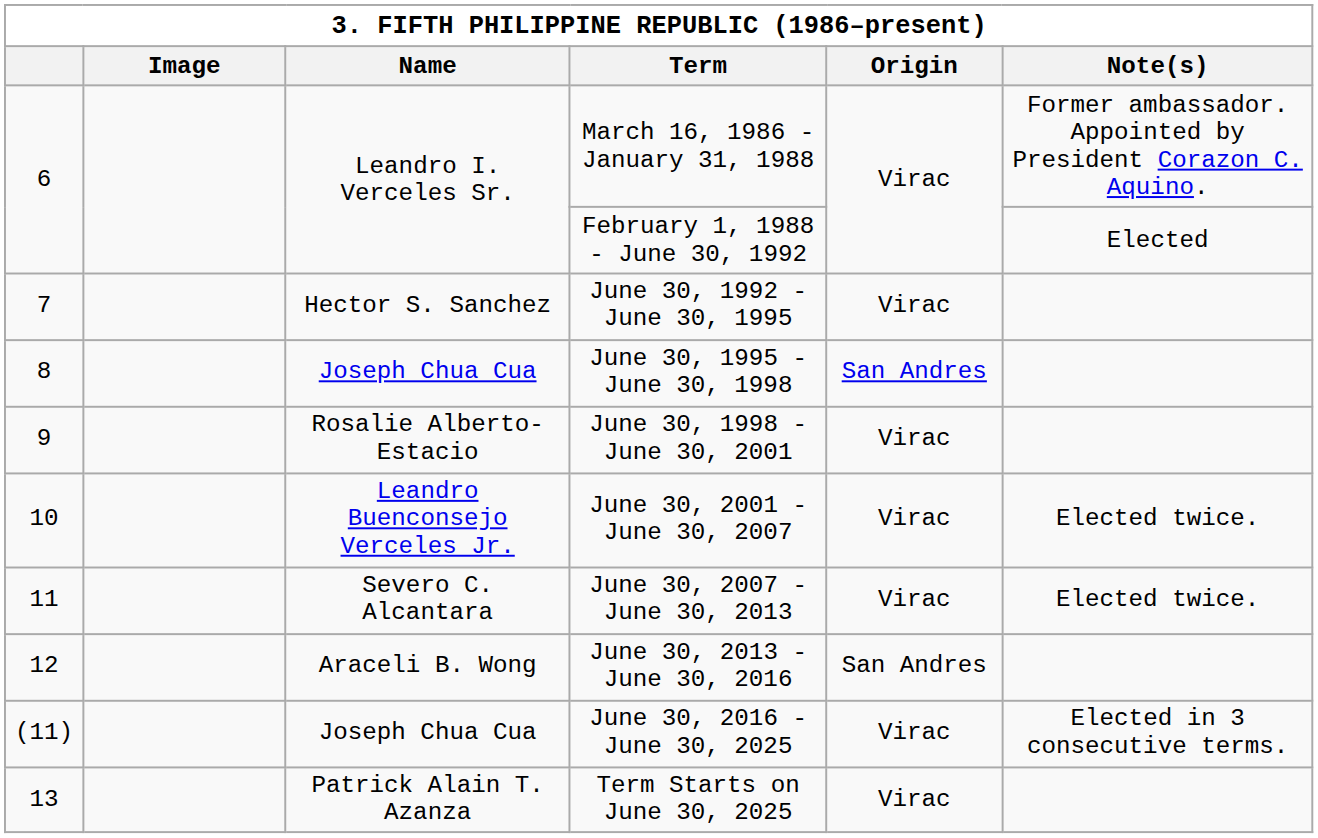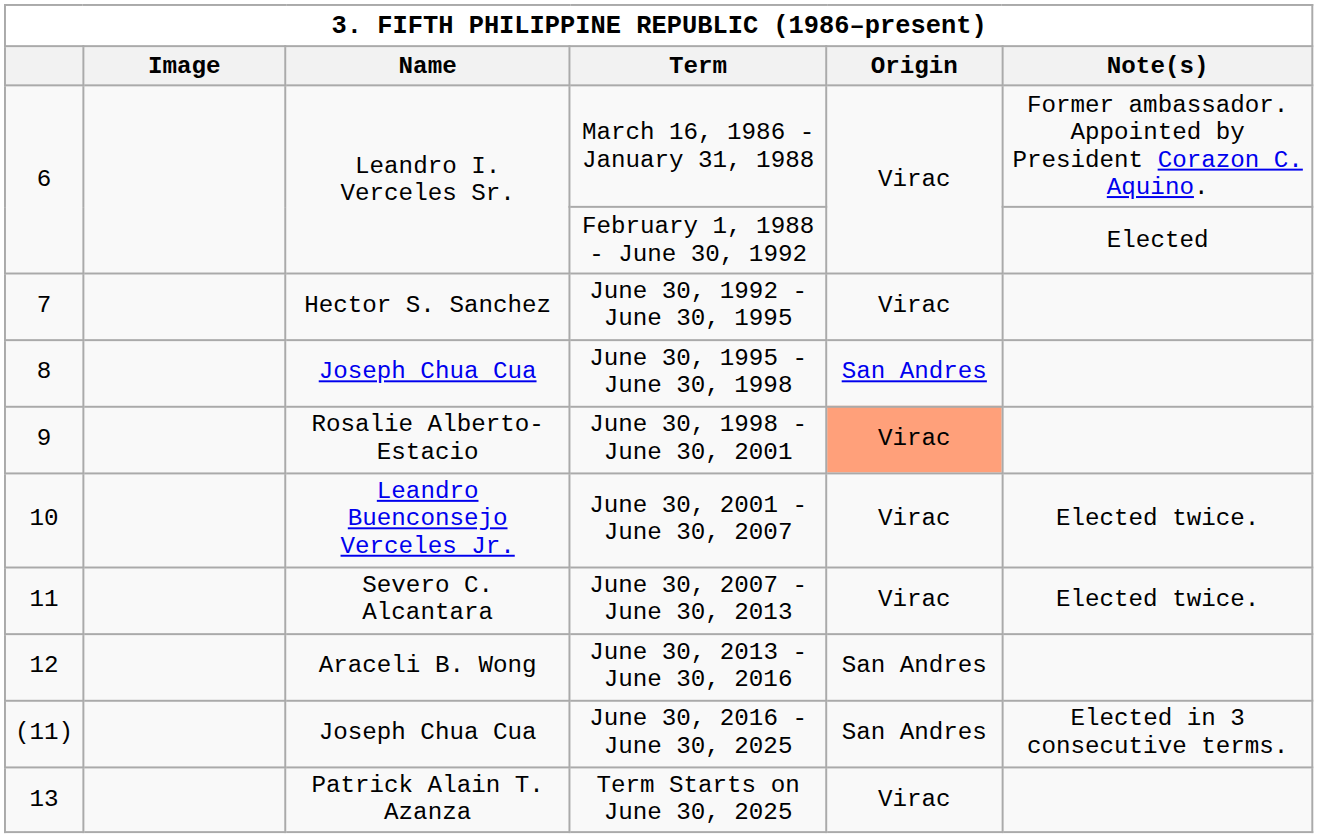 <table class="wikitable" style="vertical-align:top;text-align:center;font-size:95%;">
 <tr>
 <th style="background-color:white;font-size:105%;width:51em;" colspan=6>3. FIFTH PHILIPPINE REPUBLIC (1986–present)</th>
 </tr>
 <tr>
 <th style="width: 1em;text-align:center"></th>
 <th style="width: 7em;text-align:center">Image</th>
 <th style="width: 10em;text-align:center">Name</th>
 <th style="width: 9em;text-align:center">Term</th>
 <th style="width: 6em;text-align:center">Origin</th>
 <th style="width: 11em;text-align:center">Note(s)</th>
 </tr>
 <tr>
 <td rowspan=2>6</td>
 <td rowspan=2></td>
 <td rowspan=2>Leandro I. Verceles Sr.</td>
 <td>March 16, 1986 - January 31, 1988</td>
 <td rowspan=2>Virac</td>
 <td>Former ambassador. Appointed by President <a href='#'>Corazon C. Aquino</a>.</td>
 </tr>
 <tr>
 <td>February 1, 1988 - June 30, 1992</td>
 <td>Elected</td>
 </tr>
 <tr>
 <td>7</td>
 <td></td>
 <td>Hector S. Sanchez</td>
 <td>June 30, 1992 - June 30, 1995</td>
 <td>Virac</td>
 <td></td>
 </tr>
 <tr>
 <td>8</td>
 <td></td>
 <td><a href='#'>Joseph Chua Cua</a></td>
 <td>June 30, 1995 - June 30, 1998</td>
 <td><a href='#'>San Andres</a></td>
 <td></td>
 </tr>
 <tr>
 <td>9</td>
 <td></td>
 <td>Rosalie Alberto-Estacio</td>
 <td>June 30, 1998 - June 30, 2001</td>
-<td>Virac</td>
+<td style="background: lightsalmon;">Virac</td>
 <td></td>
 </tr>
 <tr>
 <td>10</td>
 <td></td>
 <td><a href='#'>Leandro Buenconsejo Verceles Jr.</a></td>
 <td>June 30, 2001 - June 30, 2007</td>
 <td>Virac</td>
 <td>Elected twice.</td>
 </tr>
 <tr>
 <td>11</td>
 <td></td>
 <td>Severo C. Alcantara</td>
 <td>June 30, 2007 - June 30, 2013</td>
 <td>Virac</td>
 <td>Elected twice.</td>
 </tr>
 <tr>
 <td>12</td>
 <td></td>
 <td>Araceli B. Wong</td>
 <td>June 30, 2013 - June 30, 2016</td>
 <td>San Andres</td>
 <td></td>
 </tr>
 <tr>
 <td>(11)</td>
 <td></td>
 <td>Joseph Chua Cua</td>
 <td>June 30, 2016 - June 30, 2025</td>
-<td>Virac</td>
+<td>San Andres</td>
 <td>Elected in 3 consecutive terms.</td>
 </tr>
 <tr>
 <td>13</td>
 <td></td>
 <td>Patrick Alain T. Azanza</td>
 <td>Term Starts on June 30, 2025</td>
 <td>Virac</td>
 <td></td>
 </tr>
 </table>
